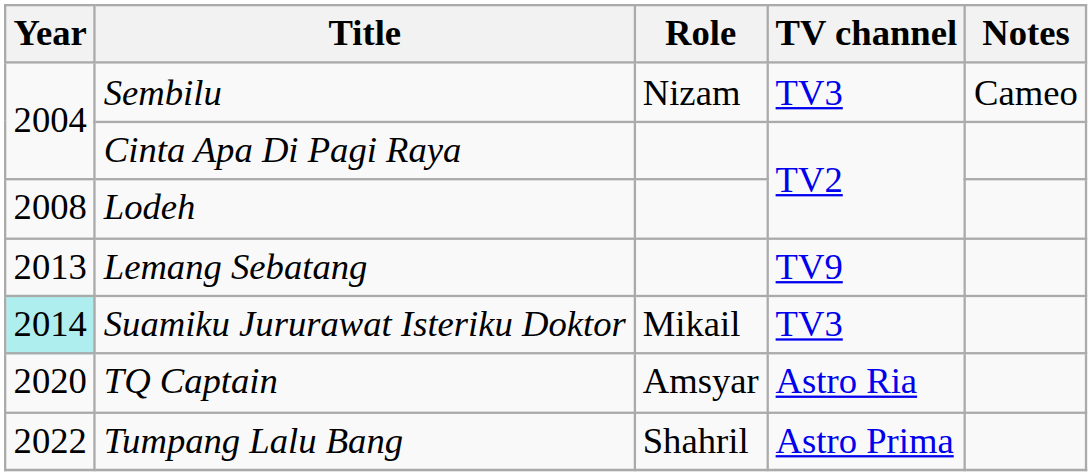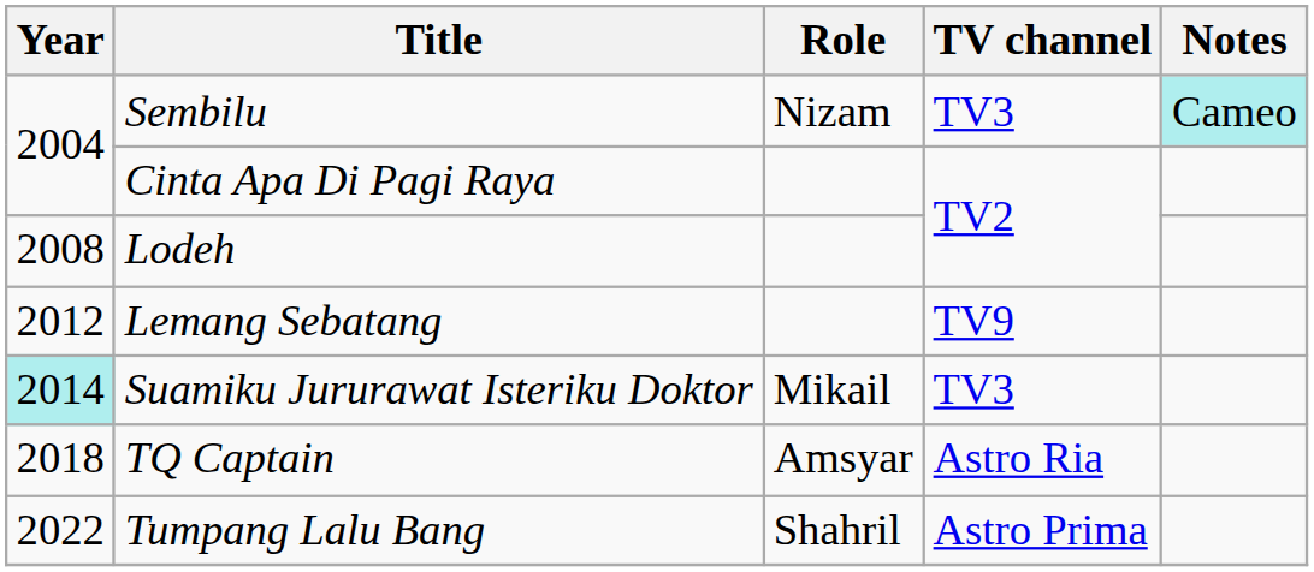 <table class="wikitable">
 <tr>
 <th>Year</th>
 <th>Title</th>
 <th>Role</th>
 <th>TV channel</th>
 <th>Notes</th>
 </tr>
 <tr>
 <td rowspan="2">2004</td>
 <td><em>Sembilu</em></td>
 <td>Nizam</td>
 <td><a href='#'>TV3</a></td>
-<td>Cameo</td>
+<td style="background: paleturquoise;">Cameo</td>
 </tr>
 <tr>
 <td><em>Cinta Apa Di Pagi Raya</em></td>
 <td></td>
 <td rowspan="2"><a href='#'>TV2</a></td>
 <td></td>
 </tr>
 <tr>
 <td>2008</td>
 <td><em>Lodeh</em></td>
 <td></td>
 <td></td>
 </tr>
 <tr>
-<td>2013</td>
+<td>2012</td>
 <td><em>Lemang Sebatang</em></td>
 <td></td>
 <td><a href='#'>TV9</a></td>
 <td></td>
 </tr>
 <tr>
 <td style="background: paleturquoise;">2014</td>
 <td><em>Suamiku Jururawat Isteriku Doktor</em></td>
 <td>Mikail</td>
 <td><a href='#'>TV3</a></td>
 <td></td>
 </tr>
 <tr>
-<td>2020</td>
+<td>2018</td>
 <td><em>TQ Captain</em></td>
 <td>Amsyar</td>
 <td><a href='#'>Astro Ria</a></td>
 <td></td>
 </tr>
 <tr>
 <td>2022</td>
 <td><em>Tumpang Lalu Bang</em></td>
 <td>Shahril</td>
 <td><a href='#'>Astro Prima</a></td>
 <td></td>
 </tr>
 <tr>
 </tr>
 </table>
